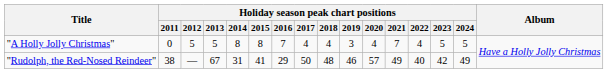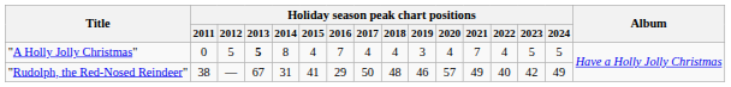 <table class = "wikitable" style = text-align:center;>
 <tr>
 <th rowspan = "2">Title</th>
 <th colspan = "14">Holiday season peak chart positions</th>
 <th rowspan = "2">Album</th>
 </tr>
 <tr style = "width:3em;font-size:90%;">
 <th align = center>2011</th>
 <th align = center>2012</th>
 <th align = center>2013</th>
 <th align = center>2014</th>
 <th align = center>2015</th>
 <th align = center>2016</th>
 <th align = center>2017</th>
 <th align = center>2018</th>
 <th align = center>2019</th>
 <th align = center>2020</th>
 <th align = center>2021</th>
 <th align = center>2022</th>
 <th align = center>2023</th>
 <th align = center>2024</th>
 </tr>
 <tr>
 <td align = left>"<a href='#'>A Holly Jolly Christmas</a>"</td>
 <td>0</td>
 <td>5</td>
-<td>5</td>
+<td><strong>5</strong></td>
 <td>8</td>
-<td>8</td>
+<td>4</td>
 <td>7</td>
 <td>4</td>
 <td>4</td>
 <td>3</td>
 <td>4</td>
 <td>7</td>
 <td>4</td>
 <td>5</td>
 <td>5</td>
 <td rowspan = "2" align = center><em><a href='#'>Have a Holly Jolly Christmas</a></em></td>
 </tr>
 <tr>
 <td align = left>"<a href='#'>Rudolph, the Red-Nosed Reindeer</a>"</td>
 <td>38</td>
 <td>—</td>
 <td>67</td>
 <td>31</td>
 <td>41</td>
 <td>29</td>
 <td>50</td>
 <td>48</td>
 <td>46</td>
 <td>57</td>
 <td>49</td>
 <td>40</td>
 <td>42</td>
 <td>49</td>
 </tr>
 </table>
